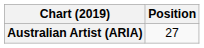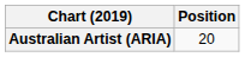 <table class="wikitable plainrowheaders" style="text-align:center">
 <tr>
 <th scope="col">Chart (2019)</th>
 <th scope="col">Position</th>
 </tr>
 <tr>
 <th scope="row">Australian Artist (ARIA)</th>
-<td>27</td>
+<td>20</td>
 </tr>
 </table>
